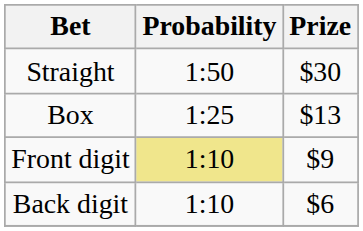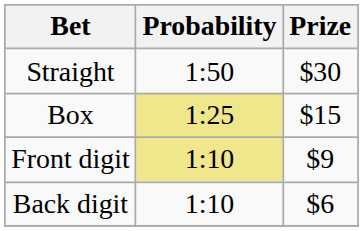 <table class="wikitable">
 <tr>
 <th>Bet</th>
 <th>Probability</th>
 <th>Prize</th>
 </tr>
 <tr align="center">
 <td>Straight</td>
 <td>1:50</td>
 <td colspan="2">$30</td>
 </tr>
 <tr align="center">
 <td>Box</td>
-<td>1:25</td>
-<td>$13</td>
+<td style="background: khaki;">1:25</td>
+<td>$15</td>
 </tr>
 <tr align="center">
 <td>Front digit</td>
 <td style="background: khaki;">1:10</td>
 <td>$9</td>
 </tr>
 <tr align="center">
 <td>Back digit</td>
 <td>1:10</td>
 <td colspan="2">$6</td>
 </tr>
 <tr align="center">
 </tr>
 </table>
